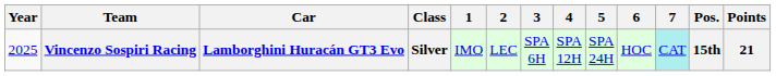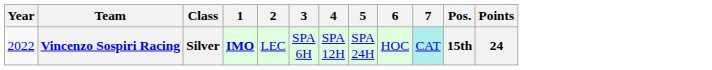 <table class="wikitable" border="1" style="text-align:center; font-size:90%;">
 <tr>
 <th>Year</th>
 <th>Team</th>
-<th>Car</th>
 <th>Class</th>
 <th>1</th>
 <th>2</th>
 <th>3</th>
 <th>4</th>
 <th>5</th>
 <th>6</th>
 <th>7</th>
 <th>Pos.</th>
 <th>Points</th>
 </tr>
 <tr>
-<td><a href='#'>2025</a></td>
+<td><a href='#'>2022</a></td>
 <th><a href='#'>Vincenzo Sospiri Racing</a></th>
-<th><a href='#'>Lamborghini Huracán GT3 Evo</a></th>
 <th>Silver</th>
-<td style="background:#DFFFDF;"><a href='#'>IMO</a><br></td>
+<td style="background:#DFFFDF;"><strong><a href='#'>IMO</a><br></strong></td>
 <td style="background:#DFFFDF;"><a href='#'>LEC</a><br></td>
 <td style="background:#DFFFDF;"><a href='#'>SPA<br>6H</a><br></td>
 <td style="background:#DFFFDF;"><a href='#'>SPA<br>12H</a><br></td>
 <td style="background:#DFFFDF;"><a href='#'>SPA<br>24H</a><br></td>
 <td style="background:#DFFFDF;"><a href='#'>HOC</a><br></td>
 <td style="background: paleturquoise;"><a href='#'>CAT</a></td>
 <th>15th</th>
-<th>21</th>
+<th>24</th>
 </tr>
 </table>
